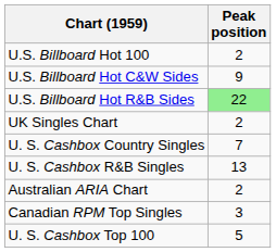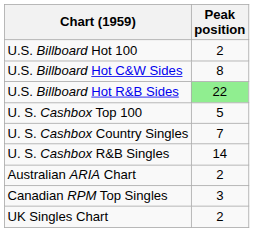 <table class="wikitable sortable">
 <tr>
 <th align="left">Chart (1959)</th>
 <th align="center">Peak<br>position</th>
 </tr>
 <tr>
 <td align="left">U.S. <em>Billboard</em> Hot 100</td>
 <td align="center">2</td>
 </tr>
 <tr>
 <td align="left">U.S. <em>Billboard</em> <a href='#'>Hot C&W Sides</a></td>
-<td align="center">9</td>
+<td align="center">8</td>
 </tr>
 <tr>
 <td align="left">U.S. <em>Billboard</em> <a href='#'>Hot R&B Sides</a></td>
 <td align="center" style="background: lightgreen;">22</td>
 </tr>
 <tr>
-<td align="left">UK Singles Chart</td>
-<td align="center">2</td>
+<td align="left">U. S. <em>Cashbox</em> Top 100</td>
+<td align="center">5</td>
 </tr>
 <tr>
 <td align="left">U. S. <em>Cashbox</em> Country Singles</td>
 <td align="center">7</td>
 </tr>
 <tr>
 <td align="left">U. S. <em>Cashbox</em> R&B Singles</td>
-<td align="center">13</td>
+<td align="center">14</td>
 </tr>
 <tr>
 <td align="left">Australian <em>ARIA</em> Chart</td>
 <td align="center">2</td>
 </tr>
 <tr>
 <td align="left">Canadian <em>RPM</em> Top Singles</td>
 <td align="center">3</td>
 </tr>
 <tr>
-<td align="left">U. S. <em>Cashbox</em> Top 100</td>
-<td align="center">5</td>
+<td align="left">UK Singles Chart</td>
+<td align="center">2</td>
 </tr>
 </table>
